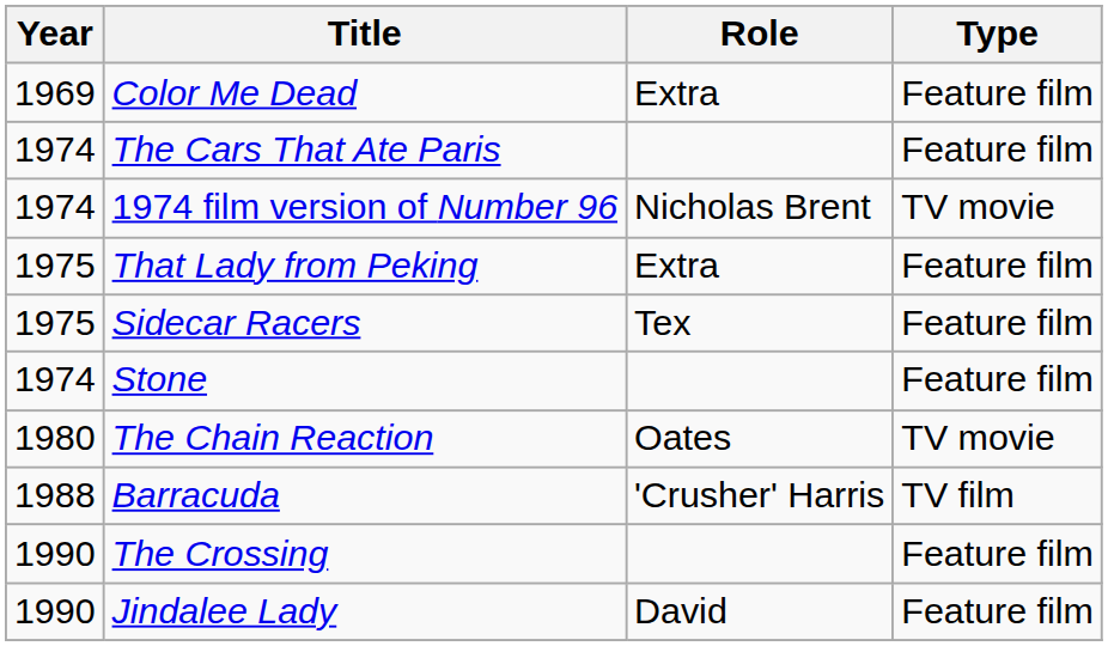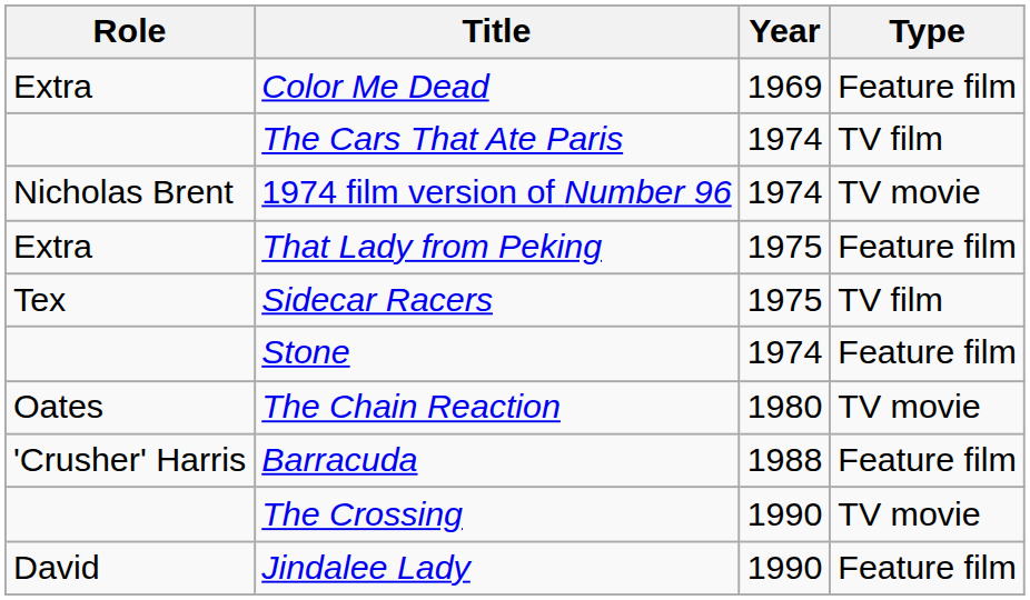 <table class="wikitable">
 <tr>
+<th>Role</th>
+<th>Title</th>
 <th>Year</th>
-<th>Title</th>
-<th>Role</th>
 <th>Type</th>
 </tr>
 <tr>
+<td>Extra</td>
+<td><em><a href='#'>Color Me Dead</a></em></td>
 <td>1969</td>
-<td><em><a href='#'>Color Me Dead</a></em></td>
-<td>Extra</td>
 <td>Feature film</td>
 </tr>
 <tr>
+<td></td>
+<td><em><a href='#'>The Cars That Ate Paris</a></em></td>
 <td>1974</td>
-<td><em><a href='#'>The Cars That Ate Paris</a></em></td>
-<td></td>
+<td>TV film</td>
+</tr>
+<tr>
+<td>Nicholas Brent</td>
+<td><a href='#'>1974 film version of <em>Number 96</em></a></td>
+<td>1974</td>
+<td>TV movie</td>
+</tr>
+<tr>
+<td>Extra</td>
+<td><em><a href='#'>That Lady from Peking</a></em></td>
+<td>1975</td>
 <td>Feature film</td>
 </tr>
 <tr>
+<td>Tex</td>
+<td><em><a href='#'>Sidecar Racers</a></em></td>
+<td>1975</td>
+<td>TV film</td>
+</tr>
+<tr>
+<td></td>
+<td><em><a href='#'>Stone</a></em></td>
 <td>1974</td>
-<td><a href='#'>1974 film version of <em>Number 96</em></a></td>
-<td>Nicholas Brent</td>
+<td>Feature film</td>
+</tr>
+<tr>
+<td>Oates</td>
+<td><em><a href='#'>The Chain Reaction</a></em></td>
+<td>1980</td>
 <td>TV movie</td>
 </tr>
 <tr>
-<td>1975</td>
-<td><em><a href='#'>That Lady from Peking</a></em></td>
-<td>Extra</td>
+<td>'Crusher' Harris</td>
+<td><em><a href='#'>Barracuda</a></em></td>
+<td>1988</td>
 <td>Feature film</td>
 </tr>
 <tr>
-<td>1975</td>
-<td><em><a href='#'>Sidecar Racers</a></em></td>
-<td>Tex</td>
-<td>Feature film</td>
-</tr>
-<tr>
-<td>1974</td>
-<td><em><a href='#'>Stone</a></em></td>
 <td></td>
-<td>Feature film</td>
-</tr>
-<tr>
-<td>1980</td>
-<td><em><a href='#'>The Chain Reaction</a></em></td>
-<td>Oates</td>
+<td><em><a href='#'>The Crossing</a></em></td>
+<td>1990</td>
 <td>TV movie</td>
 </tr>
 <tr>
-<td>1988</td>
-<td><em><a href='#'>Barracuda</a></em></td>
-<td>'Crusher' Harris</td>
-<td>TV film</td>
-</tr>
-<tr>
+<td>David</td>
+<td><em><a href='#'>Jindalee Lady</a></em></td>
 <td>1990</td>
-<td><em><a href='#'>The Crossing</a></em></td>
-<td></td>
-<td>Feature film</td>
-</tr>
-<tr>
-<td>1990</td>
-<td><em><a href='#'>Jindalee Lady</a></em></td>
-<td>David</td>
 <td>Feature film</td>
 </tr>
 </table>
